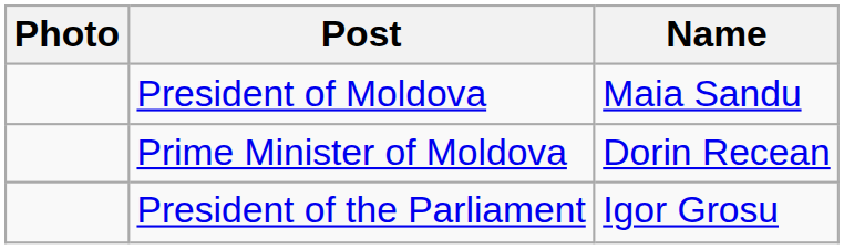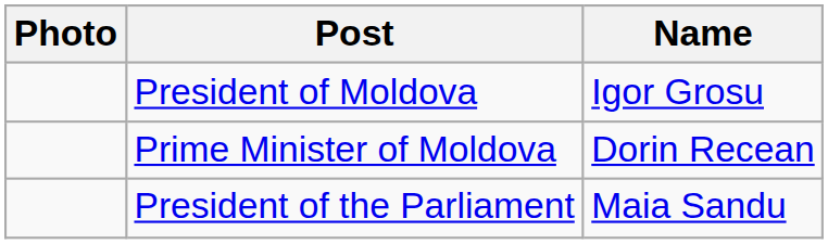 <table class=wikitable>
 <tr>
 <th>Photo</th>
 <th>Post</th>
 <th>Name</th>
 </tr>
 <tr>
 <td></td>
 <td><a href='#'>President of Moldova</a></td>
-<td><a href='#'>Maia Sandu</a></td>
+<td><a href='#'>Igor Grosu</a></td>
 </tr>
 <tr>
 <td></td>
 <td><a href='#'>Prime Minister of Moldova</a></td>
 <td><a href='#'>Dorin Recean</a></td>
 </tr>
 <tr>
 <td></td>
 <td><a href='#'>President of the Parliament</a></td>
-<td><a href='#'>Igor Grosu</a></td>
+<td><a href='#'>Maia Sandu</a></td>
 </tr>
 </table>
